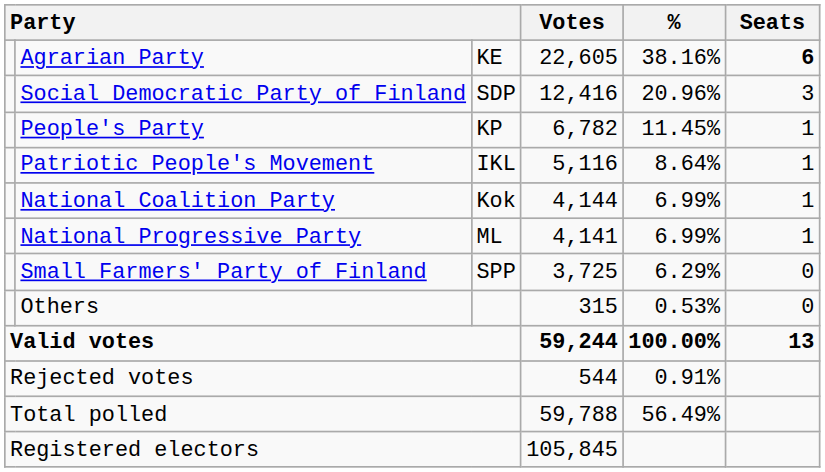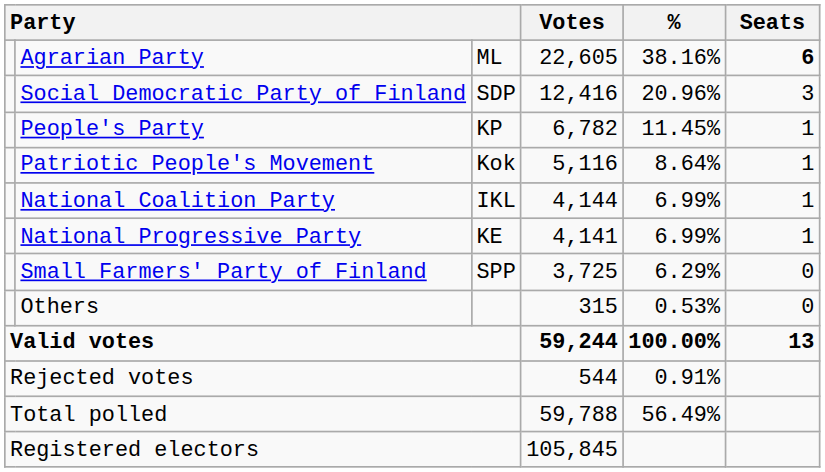 <table class="wikitable" border="1" style="text-align:right;">
 <tr>
 <th style="text-align:left;" colspan=3>Party</th>
 <th align=center width="50">Votes</th>
 <th align=center width="50">%</th>
 <th align=center width="50">Seats</th>
 </tr>
 <tr>
 <td></td>
 <td align=left><a href='#'>Agrarian Party</a></td>
-<td align=left>KE</td>
+<td align=left>ML</td>
 <td>22,605</td>
 <td>38.16%</td>
 <td><strong>6</strong></td>
 </tr>
 <tr>
 <td></td>
 <td align=left style="white-space: nowrap;"><a href='#'>Social Democratic Party of Finland</a></td>
 <td align=left>SDP</td>
 <td>12,416</td>
 <td>20.96%</td>
 <td>3</td>
 </tr>
 <tr>
 <td></td>
 <td align=left><a href='#'>People's Party</a></td>
 <td align=left>KP</td>
 <td>6,782</td>
 <td>11.45%</td>
 <td>1</td>
 </tr>
 <tr>
 <td></td>
 <td align=left><a href='#'>Patriotic People's Movement</a></td>
-<td align=left>IKL</td>
+<td align=left>Kok</td>
 <td>5,116</td>
 <td>8.64%</td>
 <td>1</td>
 </tr>
 <tr>
 <td></td>
 <td align=left><a href='#'>National Coalition Party</a></td>
-<td align=left>Kok</td>
+<td align=left>IKL</td>
 <td>4,144</td>
 <td>6.99%</td>
 <td>1</td>
 </tr>
 <tr>
 <td></td>
 <td align=left><a href='#'>National Progressive Party</a></td>
-<td align=left>ML</td>
+<td align=left>KE</td>
 <td>4,141</td>
 <td>6.99%</td>
 <td>1</td>
 </tr>
 <tr>
 <td></td>
 <td align=left><a href='#'>Small Farmers' Party of Finland</a></td>
 <td align=left>SPP</td>
 <td>3,725</td>
 <td>6.29%</td>
 <td>0</td>
 </tr>
 <tr>
 <td></td>
 <td align=left>Others</td>
 <td align=left></td>
 <td>315</td>
 <td>0.53%</td>
 <td>0</td>
 </tr>
 <tr style="font-weight:bold">
 <td align=left colspan=3>Valid votes</td>
 <td>59,244</td>
 <td>100.00%</td>
 <td>13</td>
 </tr>
 <tr>
 <td align=left colspan=3>Rejected votes</td>
 <td>544</td>
 <td>0.91%</td>
 <td></td>
 </tr>
 <tr>
 <td align=left colspan=3>Total polled</td>
 <td>59,788</td>
 <td>56.49%</td>
 <td></td>
 </tr>
 <tr>
 <td align=left colspan=3>Registered electors</td>
 <td>105,845</td>
 <td></td>
 <td></td>
 </tr>
 </table>
